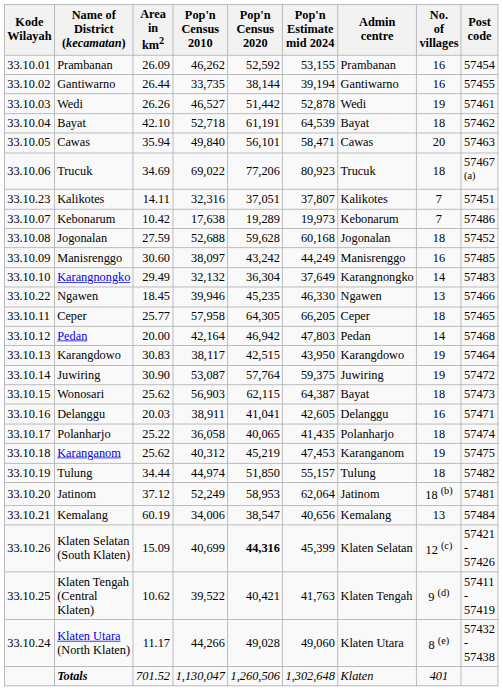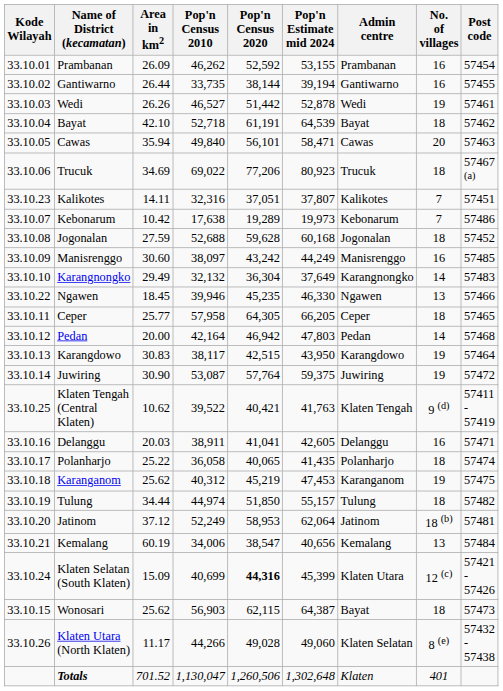 <table class="sortable wikitable">
 <tr>
 <th>Kode <br>Wilayah</th>
 <th>Name of <br>District<br>(<em>kecamatan</em>)</th>
 <th>Area <br> in<br>km<sup>2</sup></th>
 <th>Pop'n<br>Census<br>2010</th>
 <th>Pop'n<br>Census<br>2020</th>
 <th>Pop'n<br>Estimate<br>mid 2024</th>
 <th>Admin<br>centre</th>
 <th>No.<br>of<br>villages</th>
 <th>Post<br>code</th>
 </tr>
 <tr>
 <td>33.10.01</td>
 <td>Prambanan</td>
 <td align="right">26.09</td>
 <td align="right">46,262</td>
 <td align="right">52,592</td>
 <td align="right">53,155</td>
 <td>Prambanan</td>
 <td align="center">16</td>
 <td>57454</td>
 </tr>
 <tr>
 <td>33.10.02</td>
 <td>Gantiwarno</td>
 <td align="right">26.44</td>
 <td align="right">33,735</td>
 <td align="right">38,144</td>
 <td align="right">39,194</td>
 <td>Gantiwarno</td>
 <td align="center">16</td>
 <td>57455</td>
 </tr>
 <tr>
 <td>33.10.03</td>
 <td>Wedi</td>
 <td align="right">26.26</td>
 <td align="right">46,527</td>
 <td align="right">51,442</td>
 <td align="right">52,878</td>
 <td>Wedi</td>
 <td align="center">19</td>
 <td>57461</td>
 </tr>
 <tr>
 <td>33.10.04</td>
 <td>Bayat</td>
 <td align="right">42.10</td>
 <td align="right">52,718</td>
 <td align="right">61,191</td>
 <td align="right">64,539</td>
 <td>Bayat</td>
 <td align="center">18</td>
 <td>57462</td>
 </tr>
 <tr>
 <td>33.10.05</td>
 <td>Cawas</td>
 <td align="right">35.94</td>
 <td align="right">49,840</td>
 <td align="right">56,101</td>
 <td align="right">58,471</td>
 <td>Cawas</td>
 <td align="center">20</td>
 <td>57463</td>
 </tr>
 <tr>
 <td>33.10.06</td>
 <td>Trucuk</td>
 <td align="right">34.69</td>
 <td align="right">69,022</td>
 <td align="right">77,206</td>
 <td align="right">80,923</td>
 <td>Trucuk</td>
 <td align="center">18</td>
 <td>57467 <sup>(a)</sup></td>
 </tr>
 <tr>
 <td>33.10.23</td>
 <td>Kalikotes</td>
 <td align="right">14.11</td>
 <td align="right">32,316</td>
 <td align="right">37,051</td>
 <td align="right">37,807</td>
 <td>Kalikotes</td>
 <td align="center">7</td>
 <td>57451</td>
 </tr>
 <tr>
 <td>33.10.07</td>
 <td>Kebonarum</td>
 <td align="right">10.42</td>
 <td align="right">17,638</td>
 <td align="right">19,289</td>
 <td align="right">19,973</td>
 <td>Kebonarum</td>
 <td align="center">7</td>
 <td>57486</td>
 </tr>
 <tr>
 <td>33.10.08</td>
 <td>Jogonalan</td>
 <td align="right">27.59</td>
 <td align="right">52,688</td>
 <td align="right">59,628</td>
 <td align="right">60,168</td>
 <td>Jogonalan</td>
 <td align="center">18</td>
 <td>57452</td>
 </tr>
 <tr>
 <td>33.10.09</td>
 <td>Manisrenggo</td>
 <td align="right">30.60</td>
 <td align="right">38,097</td>
 <td align="right">43,242</td>
 <td align="right">44,249</td>
 <td>Manisrenggo</td>
 <td align="center">16</td>
 <td>57485</td>
 </tr>
 <tr>
 <td>33.10.10</td>
 <td><a href='#'>Karangnongko</a></td>
 <td align="right">29.49</td>
 <td align="right">32,132</td>
 <td align="right">36,304</td>
 <td align="right">37,649</td>
 <td>Karangnongko</td>
 <td align="center">14</td>
 <td>57483</td>
 </tr>
 <tr>
 <td>33.10.22</td>
 <td>Ngawen</td>
 <td align="right">18.45</td>
 <td align="right">39,946</td>
 <td align="right">45,235</td>
 <td align="right">46,330</td>
 <td>Ngawen</td>
 <td align="center">13</td>
 <td>57466</td>
 </tr>
 <tr>
 <td>33.10.11</td>
 <td>Ceper</td>
 <td align="right">25.77</td>
 <td align="right">57,958</td>
 <td align="right">64,305</td>
 <td align="right">66,205</td>
 <td>Ceper</td>
 <td align="center">18</td>
 <td>57465</td>
 </tr>
 <tr>
 <td>33.10.12</td>
 <td><a href='#'>Pedan</a></td>
 <td align="right">20.00</td>
 <td align="right">42,164</td>
 <td align="right">46,942</td>
 <td align="right">47,803</td>
 <td>Pedan</td>
 <td align="center">14</td>
 <td>57468</td>
 </tr>
 <tr>
 <td>33.10.13</td>
 <td>Karangdowo</td>
 <td align="right">30.83</td>
 <td align="right">38,117</td>
 <td align="right">42,515</td>
 <td align="right">43,950</td>
 <td>Karangdowo</td>
 <td align="center">19</td>
 <td>57464</td>
 </tr>
 <tr>
 <td>33.10.14</td>
 <td>Juwiring</td>
 <td align="right">30.90</td>
 <td align="right">53,087</td>
 <td align="right">57,764</td>
 <td align="right">59,375</td>
 <td>Juwiring</td>
 <td align="center">19</td>
 <td>57472</td>
 </tr>
 <tr>
-<td>33.10.15</td>
-<td>Wonosari</td>
-<td align="right">25.62</td>
-<td align="right">56,903</td>
-<td align="right">62,115</td>
-<td align="right">64,387</td>
-<td>Bayat</td>
-<td align="center">18</td>
-<td>57473</td>
+<td>33.10.25</td>
+<td>Klaten Tengah <br>(Central Klaten)</td>
+<td align="right">10.62</td>
+<td align="right">39,522</td>
+<td align="right">40,421</td>
+<td align="right">41,763</td>
+<td>Klaten Tengah</td>
+<td align="center">9 <sup>(d)</sup></td>
+<td>57411<br>- 57419</td>
 </tr>
 <tr>
 <td>33.10.16</td>
 <td>Delanggu</td>
 <td align="right">20.03</td>
 <td align="right">38,911</td>
 <td align="right">41,041</td>
 <td align="right">42,605</td>
 <td>Delanggu</td>
 <td align="center">16</td>
 <td>57471</td>
 </tr>
 <tr>
 <td>33.10.17</td>
 <td>Polanharjo</td>
 <td align="right">25.22</td>
 <td align="right">36,058</td>
 <td align="right">40,065</td>
 <td align="right">41,435</td>
 <td>Polanharjo</td>
 <td align="center">18</td>
 <td>57474</td>
 </tr>
 <tr>
 <td>33.10.18</td>
 <td><a href='#'>Karanganom</a></td>
 <td align="right">25.62</td>
 <td align="right">40,312</td>
 <td align="right">45,219</td>
 <td align="right">47,453</td>
 <td>Karanganom</td>
 <td align="center">19</td>
 <td>57475</td>
 </tr>
 <tr>
 <td>33.10.19</td>
 <td>Tulung</td>
 <td align="right">34.44</td>
 <td align="right">44,974</td>
 <td align="right">51,850</td>
 <td align="right">55,157</td>
 <td>Tulung</td>
 <td align="center">18</td>
 <td>57482</td>
 </tr>
 <tr>
 <td>33.10.20</td>
 <td>Jatinom</td>
 <td align="right">37.12</td>
 <td align="right">52,249</td>
 <td align="right">58,953</td>
 <td align="right">62,064</td>
 <td>Jatinom</td>
 <td align="center">18 <sup>(b)</sup></td>
 <td>57481</td>
 </tr>
 <tr>
 <td>33.10.21</td>
 <td>Kemalang</td>
 <td align="right">60.19</td>
 <td align="right">34,006</td>
 <td align="right">38,547</td>
 <td align="right">40,656</td>
 <td>Kemalang</td>
 <td align="center">13</td>
 <td>57484</td>
 </tr>
 <tr>
-<td>33.10.26</td>
+<td>33.10.24</td>
 <td>Klaten Selatan <br>(South Klaten)</td>
 <td align="right">15.09</td>
 <td align="right">40,699</td>
 <td align="right"><strong>44,316</strong></td>
 <td align="right">45,399</td>
-<td>Klaten Selatan</td>
+<td>Klaten Utara</td>
 <td align="center">12 <sup>(c)</sup></td>
 <td>57421<br>- 57426</td>
 </tr>
 <tr>
-<td>33.10.25</td>
-<td>Klaten Tengah <br>(Central Klaten)</td>
-<td align="right">10.62</td>
-<td align="right">39,522</td>
-<td align="right">40,421</td>
-<td align="right">41,763</td>
-<td>Klaten Tengah</td>
-<td align="center">9 <sup>(d)</sup></td>
-<td>57411<br>- 57419</td>
+<td>33.10.15</td>
+<td>Wonosari</td>
+<td align="right">25.62</td>
+<td align="right">56,903</td>
+<td align="right">62,115</td>
+<td align="right">64,387</td>
+<td>Bayat</td>
+<td align="center">18</td>
+<td>57473</td>
 </tr>
 <tr>
-<td>33.10.24</td>
+<td>33.10.26</td>
 <td><a href='#'>Klaten Utara</a> <br>(North Klaten)</td>
 <td align="right">11.17</td>
 <td align="right">44,266</td>
 <td align="right">49,028</td>
 <td align="right">49,060</td>
-<td>Klaten Utara</td>
+<td>Klaten Selatan</td>
 <td align="center">8 <sup>(e)</sup></td>
 <td>57432<br>- 57438</td>
 </tr>
 <tr>
 <td></td>
 <td><strong><em>Totals</em></strong></td>
 <td align="right"><em>701.52</em></td>
 <td align="right"><em>1,130,047</em></td>
 <td align="right"><em>1,260,506</em></td>
 <td align="right"><em>1,302,648</em></td>
 <td><em>Klaten</em></td>
 <td align="center"><em>401</em></td>
 <td></td>
 </tr>
 </table>
